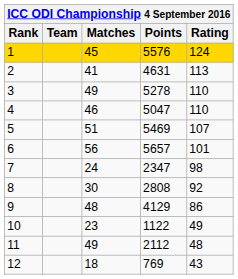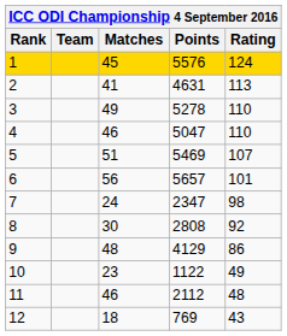 <table class="wikitable" style="white-space:nowrap">
 <tr>
 <th colspan="5"><a href='#'>ICC ODI Championship</a> <small>4 September 2016</small></th>
 </tr>
 <tr>
 <th>Rank</th>
 <th>Team</th>
 <th>Matches</th>
 <th>Points</th>
 <th>Rating</th>
 </tr>
 <tr style="background:gold">
 <td>1</td>
 <td style="text-align:left;"></td>
 <td>45</td>
 <td>5576</td>
 <td>124</td>
 </tr>
 <tr>
 <td>2</td>
 <td style="text-align:left;"></td>
 <td>41</td>
 <td>4631</td>
 <td>113</td>
 </tr>
 <tr>
 <td>3</td>
 <td style="text-align:left;"></td>
 <td>49</td>
 <td>5278</td>
 <td>110</td>
 </tr>
 <tr>
 <td>4</td>
 <td style="text-align:left;"></td>
 <td>46</td>
 <td>5047</td>
 <td>110</td>
 </tr>
 <tr>
 <td>5</td>
 <td style="text-align:left;"></td>
 <td>51</td>
 <td>5469</td>
 <td>107</td>
 </tr>
 <tr>
 <td>6</td>
 <td style="text-align:left;"></td>
 <td>56</td>
 <td>5657</td>
 <td>101</td>
 </tr>
 <tr>
 <td>7</td>
 <td style="text-align:left;"></td>
 <td>24</td>
 <td>2347</td>
 <td>98</td>
 </tr>
 <tr>
 <td>8</td>
 <td style="text-align:left;"></td>
 <td>30</td>
 <td>2808</td>
 <td>92</td>
 </tr>
 <tr>
 <td>9</td>
 <td style="text-align:left;"></td>
 <td>48</td>
 <td>4129</td>
 <td>86</td>
 </tr>
 <tr>
 <td>10</td>
 <td style="text-align:left;"></td>
 <td>23</td>
 <td>1122</td>
 <td>49</td>
 </tr>
 <tr>
 <td>11</td>
 <td style="text-align:left;"></td>
-<td>49</td>
+<td>46</td>
 <td>2112</td>
 <td>48</td>
 </tr>
 <tr>
 <td>12</td>
 <td style="text-align:left;"></td>
 <td>18</td>
 <td>769</td>
 <td>43</td>
 </tr>
 </table>
